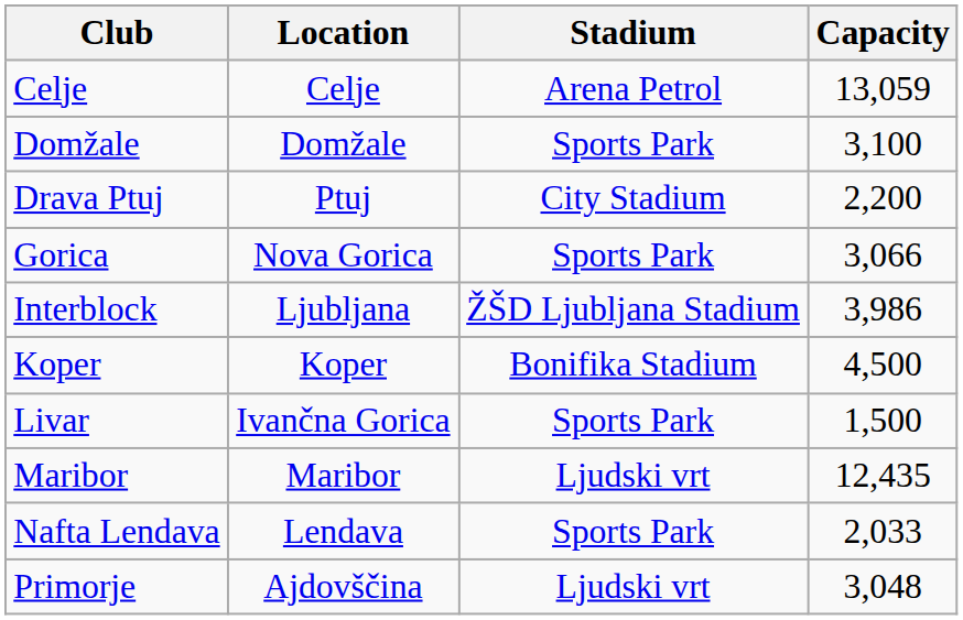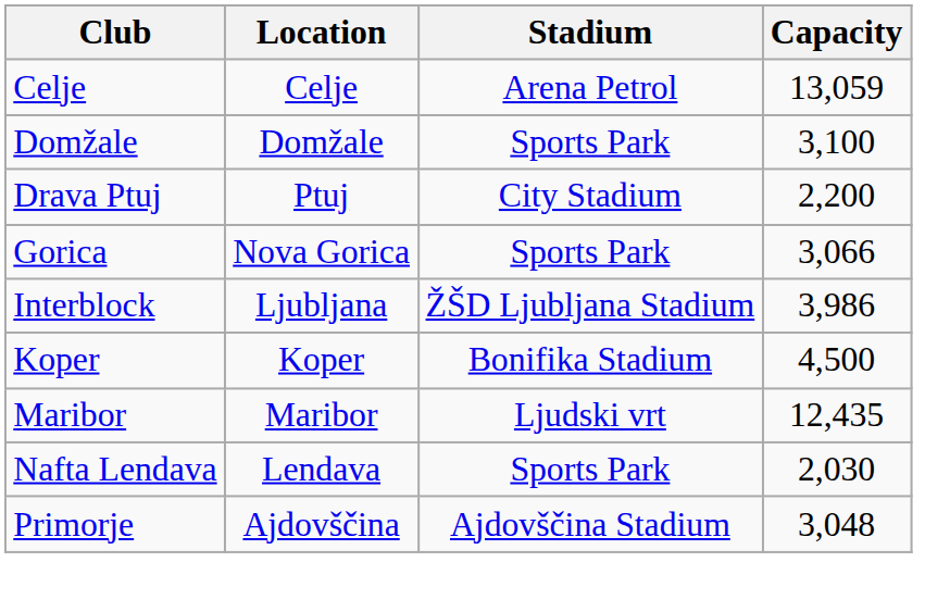 <table class="wikitable sortable" style="text-align:center;">
 <tr>
 <th>Club</th>
 <th>Location</th>
 <th>Stadium</th>
 <th>Capacity</th>
 </tr>
 <tr>
 <td style="text-align:left;"><a href='#'>Celje</a></td>
 <td><a href='#'>Celje</a></td>
 <td><a href='#'>Arena Petrol</a></td>
 <td>13,059</td>
 </tr>
 <tr>
 <td style="text-align:left;"><a href='#'>Domžale</a></td>
 <td><a href='#'>Domžale</a></td>
 <td><a href='#'>Sports Park</a></td>
 <td>3,100</td>
 </tr>
 <tr>
 <td style="text-align:left;"><a href='#'>Drava Ptuj</a></td>
 <td><a href='#'>Ptuj</a></td>
 <td><a href='#'>City Stadium</a></td>
 <td>2,200</td>
 </tr>
 <tr>
 <td style="text-align:left;"><a href='#'>Gorica</a></td>
 <td><a href='#'>Nova Gorica</a></td>
 <td><a href='#'>Sports Park</a></td>
 <td>3,066</td>
 </tr>
 <tr>
 <td style="text-align:left;"><a href='#'>Interblock</a></td>
 <td><a href='#'>Ljubljana</a></td>
 <td><a href='#'>ŽŠD Ljubljana Stadium</a></td>
 <td>3,986</td>
 </tr>
 <tr>
 <td style="text-align:left;"><a href='#'>Koper</a></td>
 <td><a href='#'>Koper</a></td>
 <td><a href='#'>Bonifika Stadium</a></td>
 <td>4,500</td>
 </tr>
 <tr>
-<td style="text-align:left;"><a href='#'>Livar</a></td>
-<td><a href='#'>Ivančna Gorica</a></td>
-<td><a href='#'>Sports Park</a></td>
-<td>1,500</td>
-</tr>
-<tr>
 <td style="text-align:left;"><a href='#'>Maribor</a></td>
 <td><a href='#'>Maribor</a></td>
 <td><a href='#'>Ljudski vrt</a></td>
 <td>12,435</td>
 </tr>
 <tr>
 <td style="text-align:left;"><a href='#'>Nafta Lendava</a></td>
 <td><a href='#'>Lendava</a></td>
 <td><a href='#'>Sports Park</a></td>
-<td>2,033</td>
+<td>2,030</td>
 </tr>
 <tr>
 <td style="text-align:left;"><a href='#'>Primorje</a></td>
 <td><a href='#'>Ajdovščina</a></td>
-<td><a href='#'>Ljudski vrt</a></td>
+<td><a href='#'>Ajdovščina Stadium</a></td>
 <td>3,048</td>
 </tr>
 </table>
